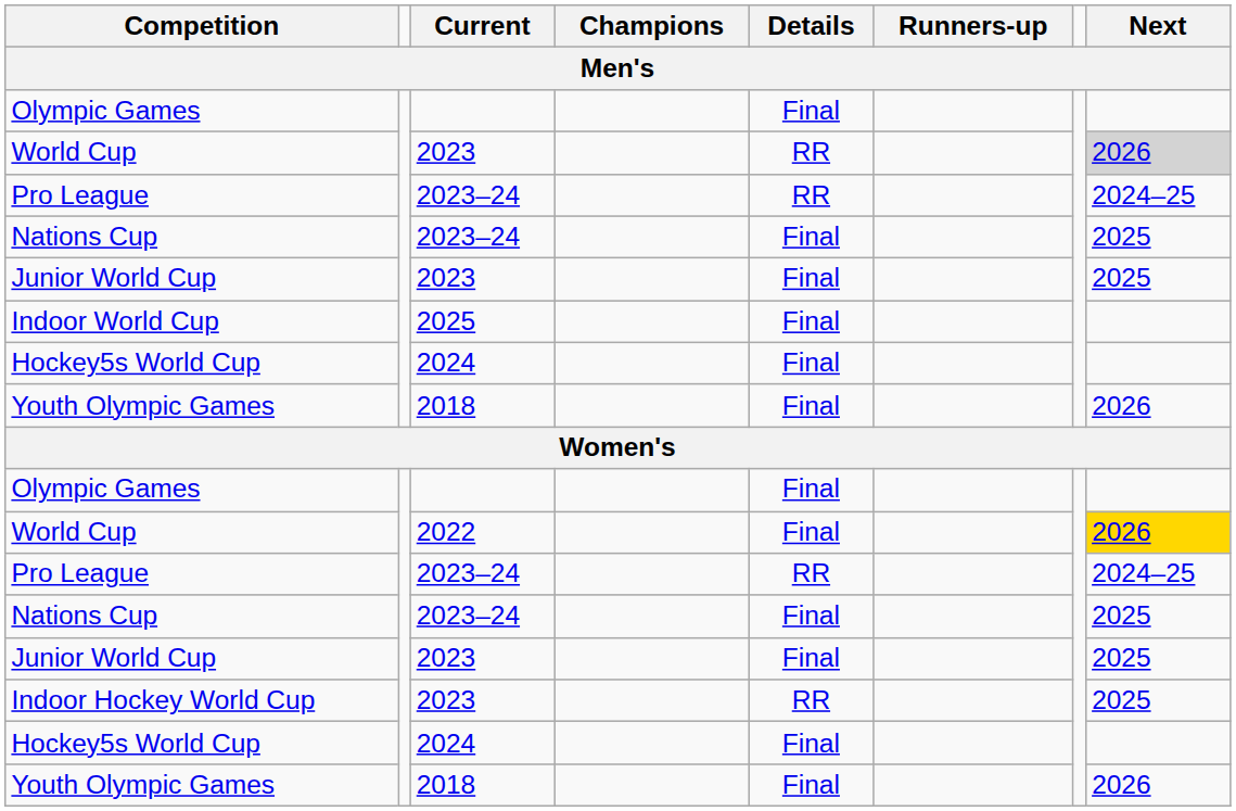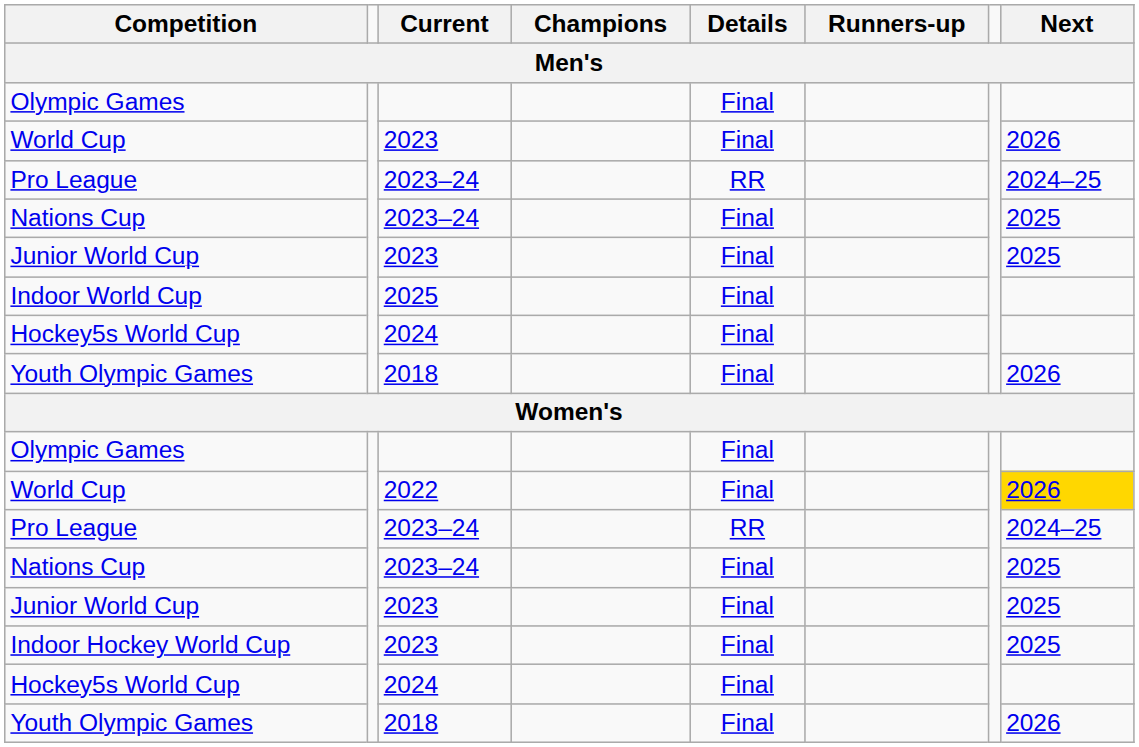 <table class="wikitable">
 <tr>
 <th>Competition</th>
 <td rowspan="1" width="1%"></td>
 <th>Current</th>
 <th>Champions</th>
 <th>Details</th>
 <th>Runners-up</th>
 <td rowspan="1" width="1%"></td>
 <th>Next</th>
 </tr>
 <tr>
 <th colspan="8">Men's</th>
 </tr>
 <tr>
 <td><a href='#'>Olympic Games</a></td>
 <td rowspan="8" width="1%"></td>
 <td></td>
 <td style="text-align:right"></td>
 <td style="text-align:center"><a href='#'>Final</a></td>
 <td></td>
 <td rowspan="8" width="1%"></td>
 <td></td>
 </tr>
 <tr>
 <td><a href='#'>World Cup</a></td>
 <td><a href='#'>2023</a></td>
 <td style="text-align:right"></td>
-<td style="text-align:center"><a href='#'>RR</a></td>
+<td style="text-align:center"><a href='#'>Final</a></td>
 <td></td>
-<td style="background: lightgrey;"><a href='#'>2026</a></td>
+<td><a href='#'>2026</a></td>
 </tr>
 <tr>
 <td><a href='#'>Pro League</a></td>
 <td><a href='#'>2023–24</a></td>
 <td style="text-align:right"></td>
 <td style="text-align:center"><a href='#'>RR</a></td>
 <td></td>
 <td><a href='#'>2024–25</a></td>
 </tr>
 <tr>
 <td><a href='#'>Nations Cup</a></td>
 <td><a href='#'>2023–24</a></td>
 <td style="text-align:right"></td>
 <td style="text-align:center"><a href='#'>Final</a></td>
 <td></td>
 <td><a href='#'>2025</a></td>
 </tr>
 <tr>
 <td><a href='#'>Junior World Cup</a></td>
 <td><a href='#'>2023</a></td>
 <td style="text-align:right"></td>
 <td style="text-align:center"><a href='#'>Final</a></td>
 <td></td>
 <td><a href='#'>2025</a></td>
 </tr>
 <tr>
 <td><a href='#'>Indoor World Cup</a></td>
 <td><a href='#'>2025</a></td>
 <td style="text-align:right"></td>
 <td style="text-align:center"><a href='#'>Final</a></td>
 <td></td>
 <td><em></em></td>
 </tr>
 <tr>
 <td><a href='#'>Hockey5s World Cup</a></td>
 <td><a href='#'>2024</a></td>
 <td style="text-align:right"></td>
 <td style="text-align:center"><a href='#'>Final</a></td>
 <td></td>
 <td><em></em></td>
 </tr>
 <tr>
 <td><a href='#'>Youth Olympic Games</a></td>
 <td><a href='#'>2018</a></td>
 <td style="text-align:right"></td>
 <td style="text-align:center"><a href='#'>Final</a></td>
 <td></td>
 <td><a href='#'>2026</a></td>
 </tr>
 <tr>
 <th colspan="8">Women's</th>
 </tr>
 <tr>
 <td><a href='#'>Olympic Games</a></td>
 <td rowspan="8" width="1%"></td>
 <td></td>
 <td style="text-align:right"></td>
 <td style="text-align:center"><a href='#'>Final</a></td>
 <td></td>
 <td rowspan="8" width="1%"></td>
 <td></td>
 </tr>
 <tr>
 <td><a href='#'>World Cup</a></td>
 <td><a href='#'>2022</a></td>
 <td style="text-align:right"></td>
 <td style="text-align:center"><a href='#'>Final</a></td>
 <td></td>
 <td style="background: gold;"><a href='#'>2026</a></td>
 </tr>
 <tr>
 <td><a href='#'>Pro League</a></td>
 <td><a href='#'>2023–24</a></td>
 <td style="text-align:right"></td>
 <td style="text-align:center"><a href='#'>RR</a></td>
 <td></td>
 <td><a href='#'>2024–25</a></td>
 </tr>
 <tr>
 <td><a href='#'>Nations Cup</a></td>
 <td><a href='#'>2023–24</a></td>
 <td style="text-align:right"></td>
 <td style="text-align:center"><a href='#'>Final</a></td>
 <td></td>
 <td><a href='#'>2025</a></td>
 </tr>
 <tr>
 <td><a href='#'>Junior World Cup</a></td>
 <td><a href='#'>2023</a></td>
 <td style="text-align:right"></td>
 <td style="text-align:center"><a href='#'>Final</a></td>
 <td></td>
 <td><a href='#'>2025</a></td>
 </tr>
 <tr>
 <td><a href='#'>Indoor Hockey World Cup</a></td>
 <td><a href='#'>2023</a></td>
 <td style="text-align:right"></td>
-<td style="text-align:center"><a href='#'>RR</a></td>
+<td style="text-align:center"><a href='#'>Final</a></td>
 <td></td>
 <td><a href='#'>2025</a></td>
 </tr>
 <tr>
 <td><a href='#'>Hockey5s World Cup</a></td>
 <td><a href='#'>2024</a></td>
 <td style="text-align:right"></td>
 <td style="text-align:center"><a href='#'>Final</a></td>
 <td></td>
 <td><em></em></td>
 </tr>
 <tr>
 <td><a href='#'>Youth Olympic Games</a></td>
 <td><a href='#'>2018</a></td>
 <td style="text-align:right"></td>
 <td style="text-align:center"><a href='#'>Final</a></td>
 <td></td>
 <td><a href='#'>2026</a></td>
 </tr>
 </table>
